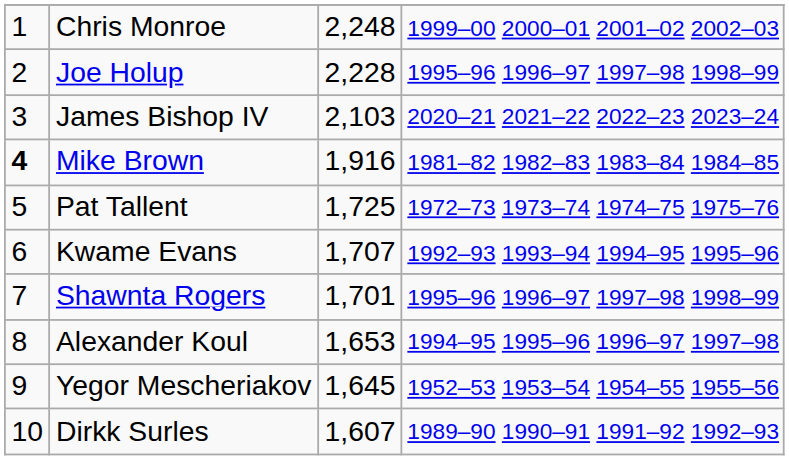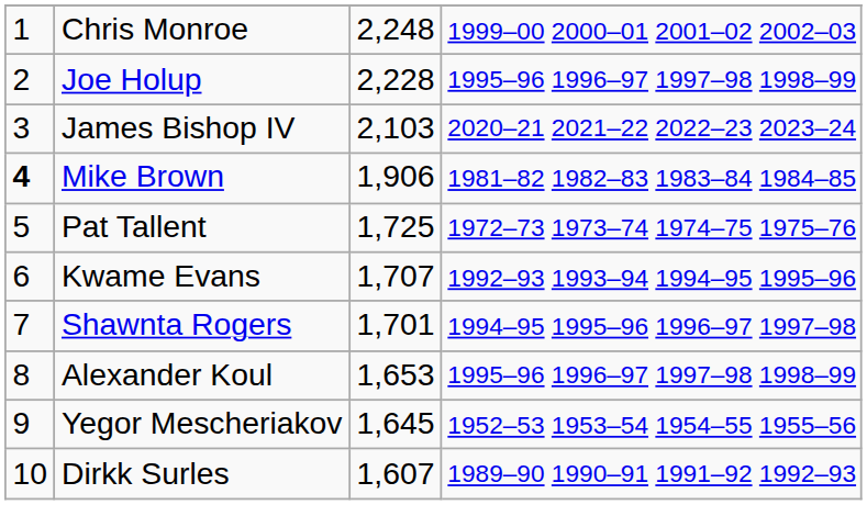 <table class="wikitable">
 <tr>
 </tr>
 <tr>
 <td>1</td>
 <td>Chris Monroe</td>
 <td>2,248</td>
 <td style="font-size:80%;"><a href='#'>1999–00</a> <a href='#'>2000–01</a> <a href='#'>2001–02</a> <a href='#'>2002–03</a></td>
 </tr>
 <tr>
 <td>2</td>
 <td><a href='#'>Joe Holup</a></td>
 <td>2,228</td>
 <td style="font-size:80%;"><a href='#'>1995–96</a> <a href='#'>1996–97</a> <a href='#'>1997–98</a> <a href='#'>1998–99</a></td>
 </tr>
 <tr>
 <td>3</td>
 <td>James Bishop IV</td>
 <td>2,103</td>
 <td style="font-size:80%;"><a href='#'>2020–21</a> <a href='#'>2021–22</a> <a href='#'>2022–23</a> <a href='#'>2023–24</a></td>
 </tr>
 <tr>
 <td><strong>4</strong></td>
 <td><a href='#'>Mike Brown</a></td>
-<td>1,916</td>
+<td>1,906</td>
 <td style="font-size:80%;"><a href='#'>1981–82</a> <a href='#'>1982–83</a> <a href='#'>1983–84</a> <a href='#'>1984–85</a></td>
 </tr>
 <tr>
 <td>5</td>
 <td>Pat Tallent</td>
 <td>1,725</td>
 <td style="font-size:80%;"><a href='#'>1972–73</a> <a href='#'>1973–74</a> <a href='#'>1974–75</a> <a href='#'>1975–76</a></td>
 </tr>
 <tr>
 <td>6</td>
 <td>Kwame Evans</td>
 <td>1,707</td>
 <td style="font-size:80%;"><a href='#'>1992–93</a> <a href='#'>1993–94</a> <a href='#'>1994–95</a> <a href='#'>1995–96</a></td>
 </tr>
 <tr>
 <td>7</td>
 <td><a href='#'>Shawnta Rogers</a></td>
 <td>1,701</td>
-<td style="font-size:80%;"><a href='#'>1995–96</a> <a href='#'>1996–97</a> <a href='#'>1997–98</a> <a href='#'>1998–99</a></td>
+<td style="font-size:80%;"><a href='#'>1994–95</a> <a href='#'>1995–96</a> <a href='#'>1996–97</a> <a href='#'>1997–98</a></td>
 </tr>
 <tr>
 <td>8</td>
 <td>Alexander Koul</td>
 <td>1,653</td>
-<td style="font-size:80%;"><a href='#'>1994–95</a> <a href='#'>1995–96</a> <a href='#'>1996–97</a> <a href='#'>1997–98</a></td>
+<td style="font-size:80%;"><a href='#'>1995–96</a> <a href='#'>1996–97</a> <a href='#'>1997–98</a> <a href='#'>1998–99</a></td>
 </tr>
 <tr>
 <td>9</td>
 <td>Yegor Mescheriakov</td>
 <td>1,645</td>
 <td style="font-size:80%;"><a href='#'>1952–53</a> <a href='#'>1953–54</a> <a href='#'>1954–55</a> <a href='#'>1955–56</a></td>
 </tr>
 <tr>
 <td>10</td>
 <td>Dirkk Surles</td>
 <td>1,607</td>
 <td style="font-size:80%;"><a href='#'>1989–90</a> <a href='#'>1990–91</a> <a href='#'>1991–92</a> <a href='#'>1992–93</a></td>
 </tr>
 </table>
